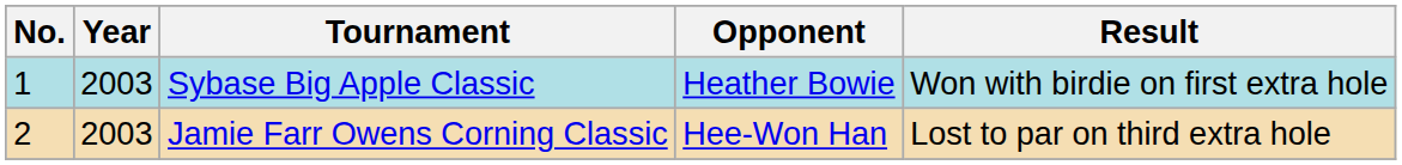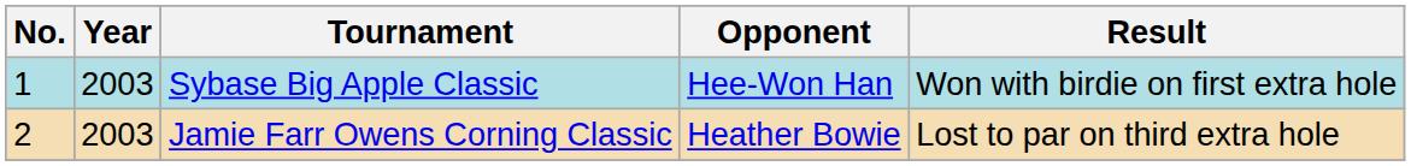 <table class="wikitable" style="font-size:95%;">
 <tr>
 <th>No.</th>
 <th>Year</th>
 <th>Tournament</th>
 <th>Opponent</th>
 <th>Result</th>
 </tr>
 <tr style="background:#B0E0E6;">
 <td>1</td>
 <td>2003</td>
 <td><a href='#'>Sybase Big Apple Classic</a></td>
-<td> <a href='#'>Heather Bowie</a></td>
+<td> <a href='#'>Hee-Won Han</a></td>
 <td>Won with birdie on first extra hole</td>
 </tr>
 <tr style="background:#F5DEB3;">
 <td>2</td>
 <td>2003</td>
 <td><a href='#'>Jamie Farr Owens Corning Classic</a></td>
-<td> <a href='#'>Hee-Won Han</a></td>
+<td> <a href='#'>Heather Bowie</a></td>
 <td>Lost to par on third extra hole</td>
 </tr>
 </table>
